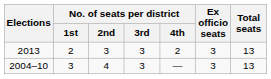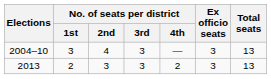 <table class=wikitable style="text-align:center">
 <tr>
 <th rowspan=2>Elections</th>
 <th colspan=4>No. of seats per district</th>
 <th width=50px rowspan=2>Ex officio seats</th>
 <th width=50px rowspan=2>Total seats</th>
 </tr>
 <tr>
 <th width=50px>1st</th>
 <th width=50px>2nd</th>
 <th width=50px>3rd</th>
 <th width=50px>4th</th>
 </tr>
 <tr>
+<td>2004–10</td>
+<td>3</td>
+<td>4</td>
+<td>3</td>
+<td>—</td>
+<td>3</td>
+<td>13</td>
+</tr>
+<tr>
 <td>2013</td>
 <td>2</td>
 <td>3</td>
 <td>3</td>
 <td>2</td>
 <td>3</td>
 <td>13</td>
 </tr>
-<tr>
-<td>2004–10</td>
-<td>3</td>
-<td>4</td>
-<td>3</td>
-<td>—</td>
-<td>3</td>
-<td>13</td>
-</tr>
 </table>
